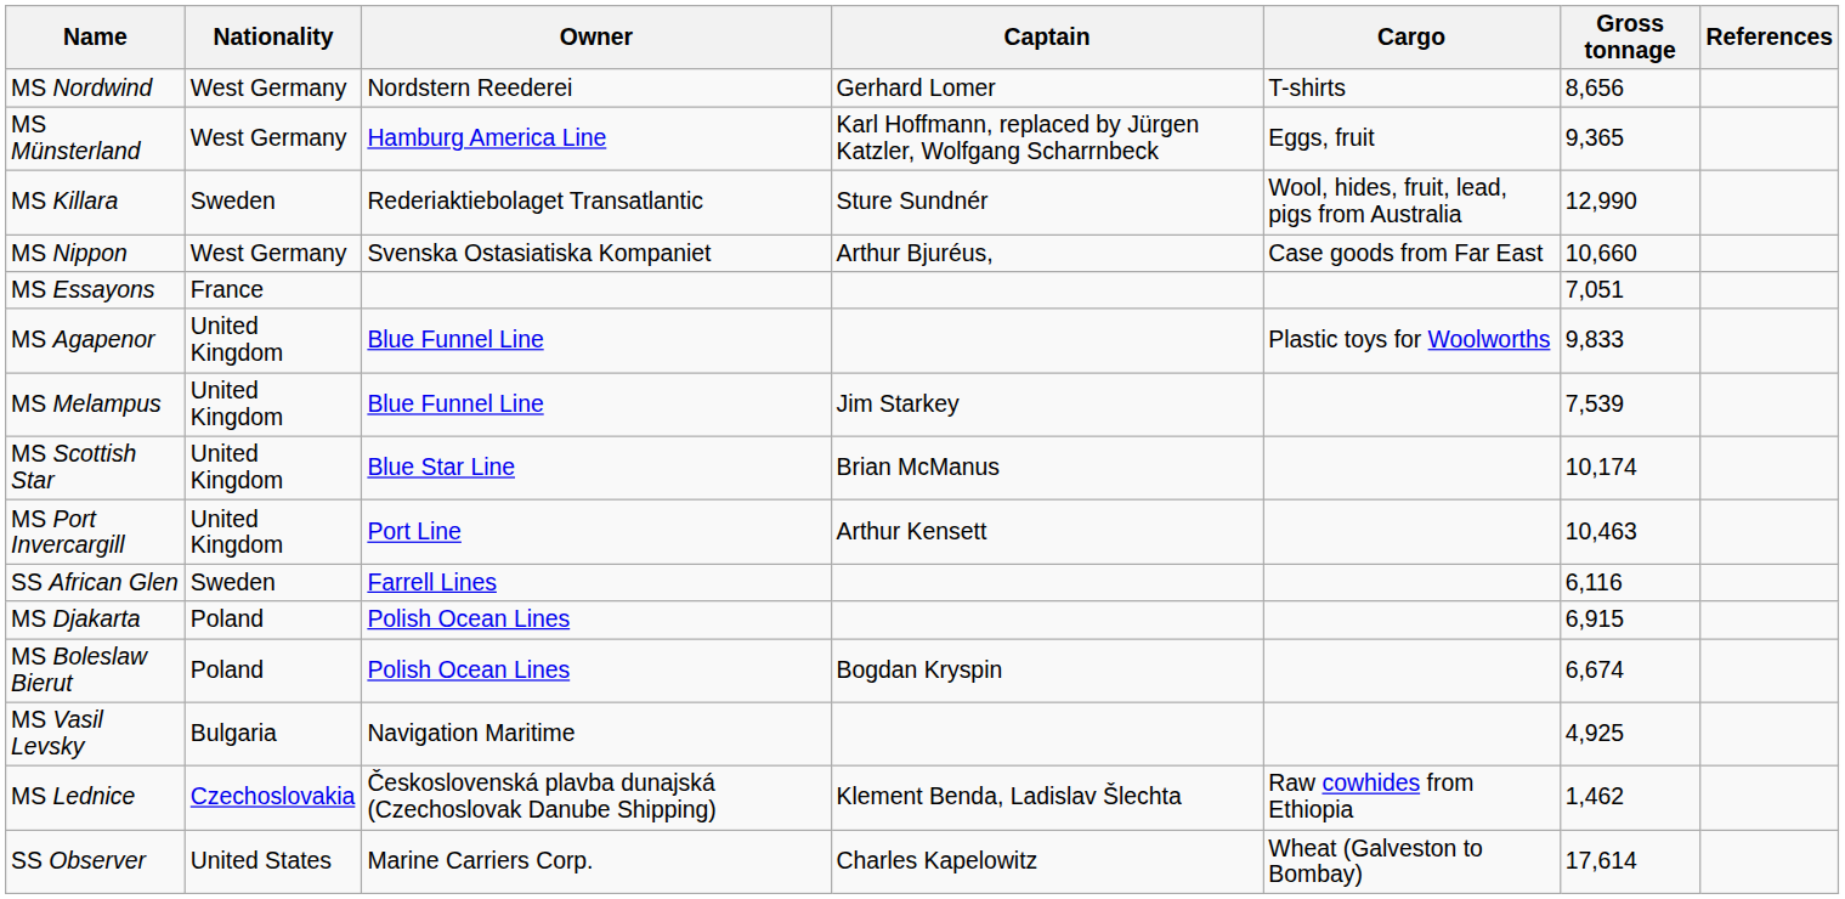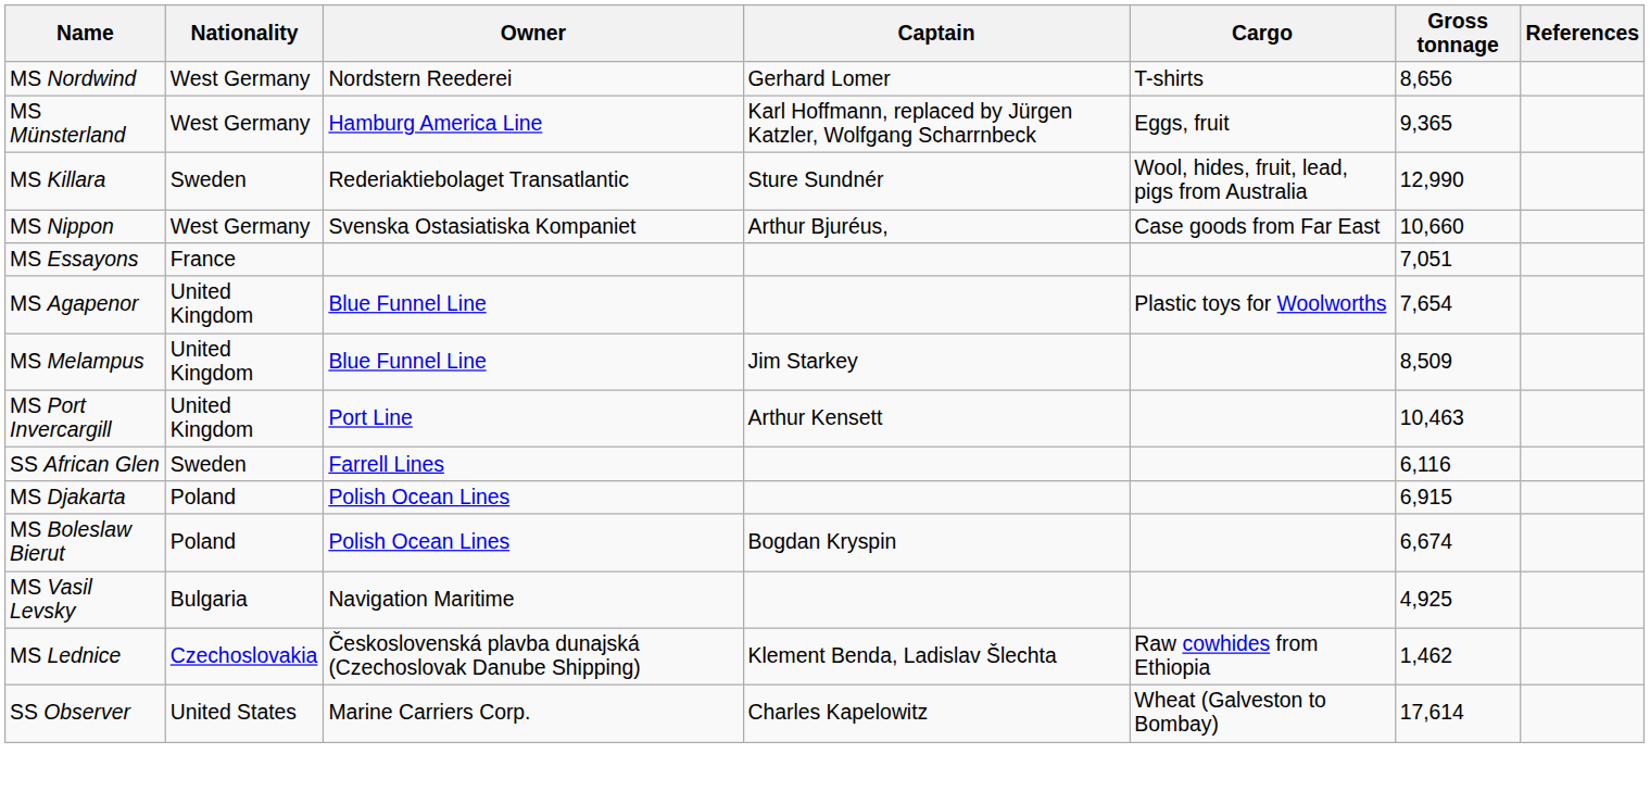 <table class="wikitable sortable">
 <tr>
 <th>Name</th>
 <th>Nationality</th>
 <th>Owner</th>
 <th>Captain</th>
 <th>Cargo</th>
 <th>Gross tonnage</th>
 <th class=unsortable>References</th>
 </tr>
 <tr>
 <td>MS <em>Nordwind</em></td>
 <td>West Germany</td>
 <td>Nordstern Reederei</td>
 <td>Gerhard Lomer</td>
 <td>T-shirts</td>
 <td>8,656</td>
 <td></td>
 </tr>
 <tr>
 <td>MS <em>Münsterland</em></td>
 <td>West Germany</td>
 <td><a href='#'>Hamburg America Line</a></td>
 <td>Karl Hoffmann, replaced by Jürgen Katzler, Wolfgang Scharrnbeck</td>
 <td>Eggs, fruit</td>
 <td>9,365</td>
 <td></td>
 </tr>
 <tr>
 <td>MS <em>Killara</em></td>
 <td>Sweden</td>
 <td>Rederiaktiebolaget Transatlantic</td>
 <td>Sture Sundnér</td>
 <td>Wool, hides, fruit, lead, pigs from Australia</td>
 <td>12,990</td>
 <td></td>
 </tr>
 <tr>
 <td>MS <em>Nippon</em></td>
 <td>West Germany</td>
 <td>Svenska Ostasiatiska Kompaniet</td>
 <td>Arthur Bjuréus, </td>
 <td>Case goods from Far East</td>
 <td>10,660</td>
 <td></td>
 </tr>
 <tr>
 <td>MS <em>Essayons</em></td>
 <td>France</td>
 <td></td>
 <td></td>
 <td></td>
 <td>7,051</td>
 <td></td>
 </tr>
 <tr>
 <td>MS <em>Agapenor</em></td>
 <td>United Kingdom</td>
 <td><a href='#'>Blue Funnel Line</a></td>
 <td></td>
 <td>Plastic toys for <a href='#'>Woolworths</a></td>
-<td>9,833</td>
+<td>7,654</td>
 <td></td>
 </tr>
 <tr>
 <td>MS <em>Melampus</em></td>
 <td>United Kingdom</td>
 <td><a href='#'>Blue Funnel Line</a></td>
 <td>Jim Starkey</td>
 <td></td>
-<td>7,539</td>
-<td></td>
-</tr>
-<tr>
-<td>MS <em>Scottish Star</em></td>
-<td>United Kingdom</td>
-<td><a href='#'>Blue Star Line</a></td>
-<td>Brian McManus</td>
-<td></td>
-<td>10,174</td>
+<td>8,509</td>
 <td></td>
 </tr>
 <tr>
 <td>MS <em>Port Invercargill</em></td>
 <td>United Kingdom</td>
 <td><a href='#'>Port Line</a></td>
 <td>Arthur Kensett</td>
 <td></td>
 <td>10,463</td>
 <td></td>
 </tr>
 <tr>
 <td>SS <em>African Glen</em></td>
 <td>Sweden</td>
 <td><a href='#'>Farrell Lines</a></td>
 <td></td>
 <td></td>
 <td>6,116</td>
 <td></td>
 </tr>
 <tr>
 <td>MS <em>Djakarta</em></td>
 <td>Poland</td>
 <td><a href='#'>Polish Ocean Lines</a></td>
 <td></td>
 <td></td>
 <td>6,915</td>
 <td></td>
 </tr>
 <tr>
 <td>MS <em>Boleslaw Bierut</em></td>
 <td>Poland</td>
 <td><a href='#'>Polish Ocean Lines</a></td>
 <td>Bogdan Kryspin</td>
 <td></td>
 <td>6,674</td>
 <td></td>
 </tr>
 <tr>
 <td>MS <em>Vasil Levsky</em></td>
 <td>Bulgaria</td>
 <td>Navigation Maritime</td>
 <td></td>
 <td></td>
 <td>4,925</td>
 <td></td>
 </tr>
 <tr>
 <td>MS <em>Lednice</em></td>
 <td><a href='#'>Czechoslovakia</a></td>
 <td>Československá plavba dunajská (Czechoslovak Danube Shipping)</td>
 <td>Klement Benda, Ladislav Šlechta</td>
 <td>Raw <a href='#'>cowhides</a> from Ethiopia</td>
 <td>1,462</td>
 <td></td>
 </tr>
 <tr>
 <td>SS <em>Observer</em></td>
 <td>United States</td>
 <td>Marine Carriers Corp.</td>
 <td>Charles Kapelowitz</td>
 <td>Wheat (Galveston to Bombay)</td>
 <td>17,614</td>
 <td></td>
 </tr>
 </table>
